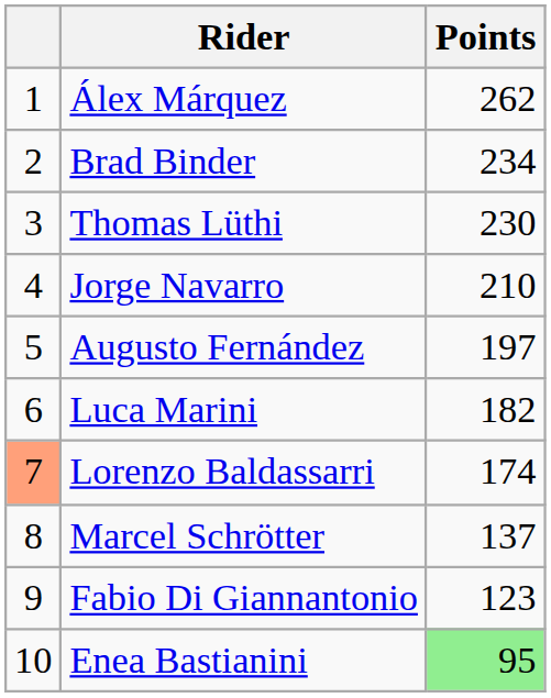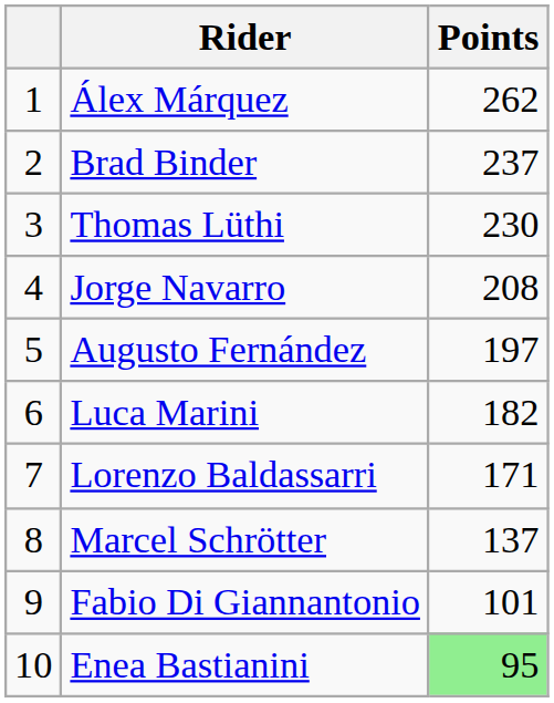 <table class="wikitable" style="font-size: 95%;">
 <tr>
 <th></th>
 <th>Rider</th>
 <th>Points</th>
 </tr>
 <tr>
 <td align=center>1</td>
 <td> <a href='#'>Álex Márquez</a></td>
 <td align=right>262</td>
 </tr>
 <tr>
 <td align=center>2</td>
 <td> <a href='#'>Brad Binder</a></td>
-<td align=right>234</td>
+<td align=right>237</td>
 </tr>
 <tr>
 <td align=center>3</td>
 <td> <a href='#'>Thomas Lüthi</a></td>
 <td align=right>230</td>
 </tr>
 <tr>
 <td align=center>4</td>
 <td> <a href='#'>Jorge Navarro</a></td>
-<td align=right>210</td>
+<td align=right>208</td>
 </tr>
 <tr>
 <td align=center>5</td>
 <td> <a href='#'>Augusto Fernández</a></td>
 <td align=right>197</td>
 </tr>
 <tr>
 <td align=center>6</td>
 <td> <a href='#'>Luca Marini</a></td>
 <td align=right>182</td>
 </tr>
 <tr>
-<td align=center style="background: lightsalmon;">7</td>
+<td align=center>7</td>
 <td> <a href='#'>Lorenzo Baldassarri</a></td>
-<td align=right>174</td>
+<td align=right>171</td>
 </tr>
 <tr>
 <td align=center>8</td>
 <td> <a href='#'>Marcel Schrötter</a></td>
 <td align=right>137</td>
 </tr>
 <tr>
 <td align=center>9</td>
 <td> <a href='#'>Fabio Di Giannantonio</a></td>
-<td align=right>123</td>
+<td align=right>101</td>
 </tr>
 <tr>
 <td align=center>10</td>
 <td> <a href='#'>Enea Bastianini</a></td>
 <td align=right style="background: lightgreen;">95</td>
 </tr>
 </table>
